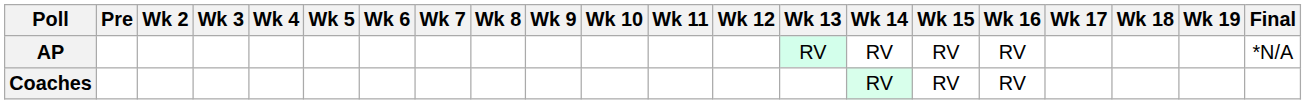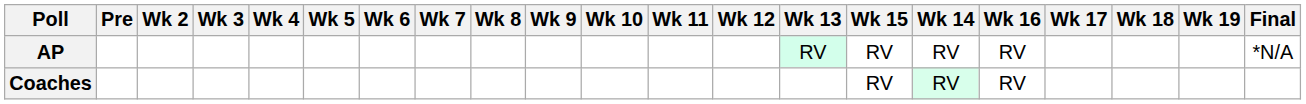 <table class="wikitable" style="white-space:nowrap;text-align:center;">
 <tr>
 <th>Poll</th>
 <th>Pre</th>
 <th>Wk 2</th>
 <th>Wk 3</th>
 <th>Wk 4</th>
 <th>Wk 5</th>
 <th>Wk 6</th>
 <th>Wk 7</th>
 <th>Wk 8</th>
 <th>Wk 9</th>
 <th>Wk 10</th>
 <th>Wk 11</th>
 <th>Wk 12</th>
 <th>Wk 13</th>
+<th>Wk 15</th>
 <th>Wk 14</th>
-<th>Wk 15</th>
 <th>Wk 16</th>
 <th>Wk 17</th>
 <th>Wk 18</th>
 <th>Wk 19</th>
 <th>Final</th>
 </tr>
 <tr>
 <th>AP</th>
 <td style="background:#FFF;"></td>
 <td style="background:#FFF;"></td>
 <td style="background:#FFF;"></td>
 <td style="background:#FFF;"></td>
 <td style="background:#FFF;"></td>
 <td style="background:#FFF;"></td>
 <td style="background:#fff;"></td>
 <td style="background:#FFF;"></td>
 <td style="background:#FFF;"></td>
 <td style="background:#FFF;"></td>
 <td style="background:#FFF;"></td>
 <td style="background:#FFF;"></td>
 <td style="background:#D3FFEB;">RV</td>
 <td style="background:#FFF;">RV</td>
 <td style="background:#FFF;">RV</td>
 <td style="background:#FFF;">RV</td>
 <td style="background:#FFF;"></td>
 <td style="background:#FFF;"></td>
 <td style="background:#FFF;"></td>
 <td style="background:#FFF;">*N/A</td>
 </tr>
 <tr>
 <th>Coaches</th>
 <td style="background:#FFF;"></td>
 <td style="background:#FFF;"></td>
 <td style="background:#FFF;"></td>
 <td style="background:#FFF;"></td>
 <td style="background:#FFF;"></td>
 <td style="background:#fff;"></td>
 <td style="background:#fff;"></td>
 <td style="background:#FFF;"></td>
 <td style="background:#FFF;"></td>
 <td style="background:#FFF;"></td>
 <td style="background:#FFF;"></td>
 <td style="background:#FFF;"></td>
 <td style="background:#FFF;"></td>
+<td style="background:#FFF;">RV</td>
 <td style="background:#D8FFEB;">RV</td>
-<td style="background:#FFF;">RV</td>
 <td style="background:#FFF;">RV</td>
 <td style="background:#FFF;"></td>
 <td style="background:#FFF;"></td>
 <td style="background:#FFF;"></td>
 <td style="background:#FFF;"></td>
 </tr>
 </table>
